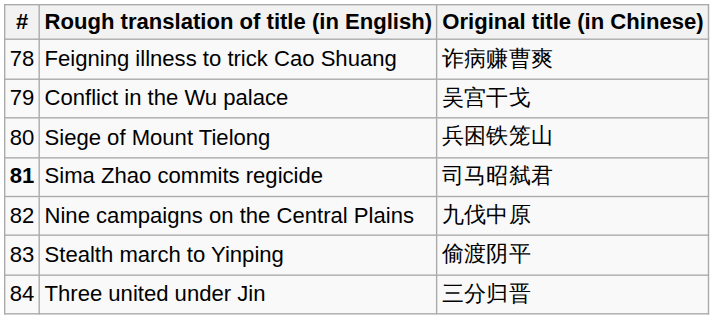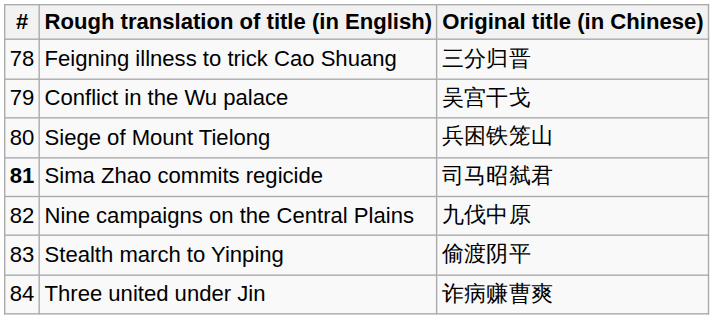 <table class="wikitable">
 <tr>
 <th>#</th>
 <th>Rough translation of title (in English)</th>
 <th>Original title (in Chinese)</th>
 </tr>
 <tr>
 <td>78</td>
 <td>Feigning illness to trick Cao Shuang</td>
-<td>诈病赚曹爽</td>
+<td>三分归晋</td>
 </tr>
 <tr>
 <td>79</td>
 <td>Conflict in the Wu palace</td>
 <td>吴宫干戈</td>
 </tr>
 <tr>
 <td>80</td>
 <td>Siege of Mount Tielong</td>
 <td>兵困铁笼山</td>
 </tr>
 <tr>
 <td><strong>81</strong></td>
 <td>Sima Zhao commits regicide</td>
 <td>司马昭弑君</td>
 </tr>
 <tr>
 <td>82</td>
 <td>Nine campaigns on the Central Plains</td>
 <td>九伐中原</td>
 </tr>
 <tr>
 <td>83</td>
 <td>Stealth march to Yinping</td>
 <td>偷渡阴平</td>
 </tr>
 <tr>
 <td>84</td>
 <td>Three united under Jin</td>
-<td>三分归晋</td>
+<td>诈病赚曹爽</td>
 </tr>
 </table>
